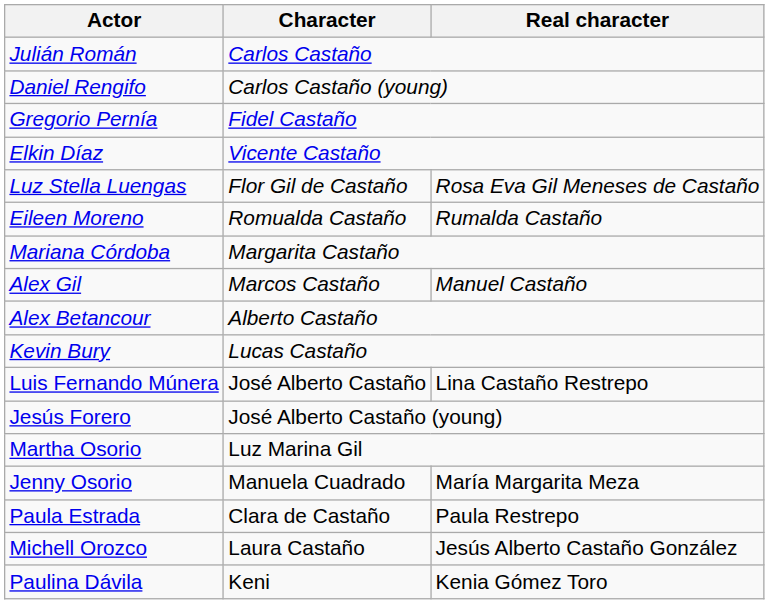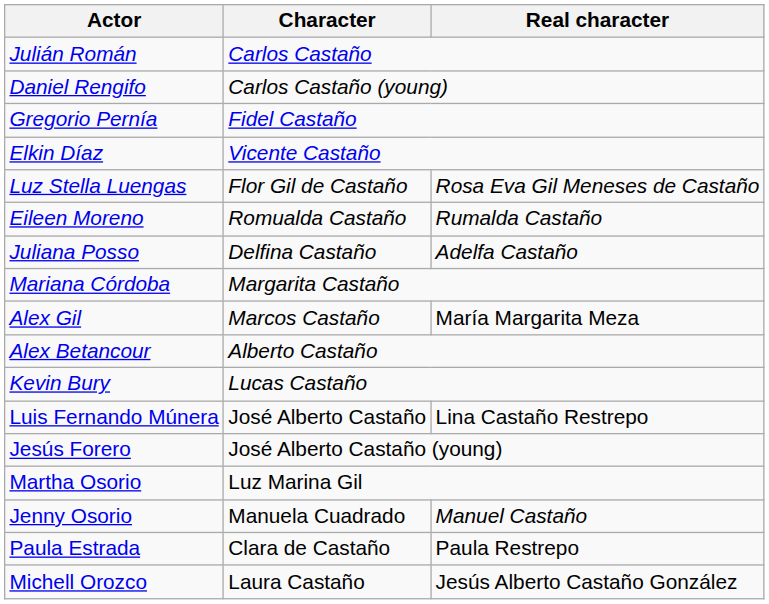 <table class="wikitable">
 <tr>
 <th>Actor</th>
 <th>Character</th>
 <th>Real character</th>
 </tr>
 <tr>
 <td><em><a href='#'>Julián Román</a></em></td>
 <td colspan="2"><em><a href='#'>Carlos Castaño</a></em></td>
 </tr>
 <tr>
 <td><em><a href='#'>Daniel Rengifo</a></em></td>
 <td colspan="2"><em>Carlos Castaño (young)</em></td>
 </tr>
 <tr>
 <td><em><a href='#'>Gregorio Pernía</a></em></td>
 <td colspan="2"><em><a href='#'>Fidel Castaño</a></em></td>
 </tr>
 <tr>
 <td><em><a href='#'>Elkin Díaz</a></em></td>
 <td colspan="2"><em><a href='#'>Vicente Castaño</a></em></td>
 </tr>
 <tr>
 <td><em><a href='#'>Luz Stella Luengas</a></em></td>
 <td><em>Flor Gil de Castaño</em></td>
 <td><em>Rosa Eva Gil Meneses de Castaño</em></td>
 </tr>
 <tr>
 <td><em><a href='#'>Eileen Moreno</a></em></td>
 <td><em>Romualda Castaño</em></td>
 <td><em>Rumalda Castaño</em></td>
 </tr>
 <tr>
+<td><em><a href='#'>Juliana Posso</a></em></td>
+<td><em>Delfina Castaño</em></td>
+<td><em>Adelfa Castaño</em></td>
+</tr>
+<tr>
 <td><em><a href='#'>Mariana Córdoba</a></em></td>
 <td colspan="2"><em>Margarita Castaño</em></td>
 </tr>
 <tr>
 <td><em><a href='#'>Alex Gil</a></em></td>
 <td><em>Marcos Castaño</em></td>
-<td><em>Manuel Castaño</em></td>
+<td></em>María Margarita Meza<em></td>
 </tr>
 <tr>
 <td><em><a href='#'>Alex Betancour</a></em></td>
 <td colspan="2"><em>Alberto Castaño</em></td>
 </tr>
 <tr>
 <td><em><a href='#'>Kevin Bury</a></em></td>
 <td colspan="2"><em>Lucas Castaño</td>
 </tr>
 <tr>
 <td></em><a href='#'>Luis Fernando Múnera</a><em></td>
 <td></em>José Alberto Castaño<em></td>
 <td></em>Lina Castaño Restrepo<em></td>
 </tr>
 <tr>
 <td></em><a href='#'>Jesús Forero</a><em></td>
 <td colspan="2"></em>José Alberto Castaño (young)<em></td>
 </tr>
 <tr>
 <td></em><a href='#'>Martha Osorio</a><em></td>
 <td colspan="2"></em>Luz Marina Gil<em></td>
 </tr>
 <tr>
 <td></em><a href='#'>Jenny Osorio</a><em></td>
 <td></em>Manuela Cuadrado<em></td>
-<td></em>María Margarita Meza<em></td>
+<td><em>Manuel Castaño</em></td>
 </tr>
 <tr>
 <td></em><a href='#'>Paula Estrada</a><em></td>
 <td></em>Clara de Castaño<em></td>
 <td></em>Paula Restrepo<em></td>
 </tr>
 <tr>
 <td></em><a href='#'>Michell Orozco</a><em></td>
 <td></em>Laura Castaño<em></td>
 <td></em>Jesús Alberto Castaño González<em></td>
 </tr>
-<tr>
-<td></em><a href='#'>Paulina Dávila</a><em></td>
-<td></em>Keni<em></td>
-<td></em>Kenia Gómez Toro<em></td>
-</tr>
 </table>
